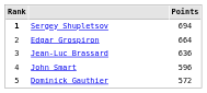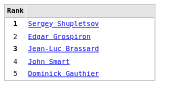 <table cellspacing="1" cellpadding="3" style="border:1px solid #AAAAAA;font-size:86%">
 <tr bgcolor="#E4E4E4">
 <th style="border-bottom:1px solid #AAAAAA" width=10>Rank</th>
 <th style="border-bottom:1px solid #AAAAAA" width=200></th>
-<th style="border-bottom:1px solid #AAAAAA" width=20>Points</th>
 </tr>
 <tr>
 <td align="center"><strong>1</strong></td>
 <td> <a href='#'>Sergey Shupletsov</a></td>
-<td align=center>694</td>
 </tr>
 <tr>
 <td align="center">2</td>
 <td> <a href='#'>Edgar Grospiron</a></td>
-<td align=center>664</td>
 </tr>
 <tr>
-<td align="center">3</td>
+<td align="center"><strong>3</strong></td>
 <td> <a href='#'>Jean-Luc Brassard</a></td>
-<td align=center>636</td>
 </tr>
 <tr>
 <td align="center">4</td>
 <td> <a href='#'>John Smart</a></td>
-<td align=center>596</td>
 </tr>
 <tr>
 <td align="center">5</td>
 <td> <a href='#'>Dominick Gauthier</a></td>
-<td align=center>572</td>
 </tr>
 </table>
